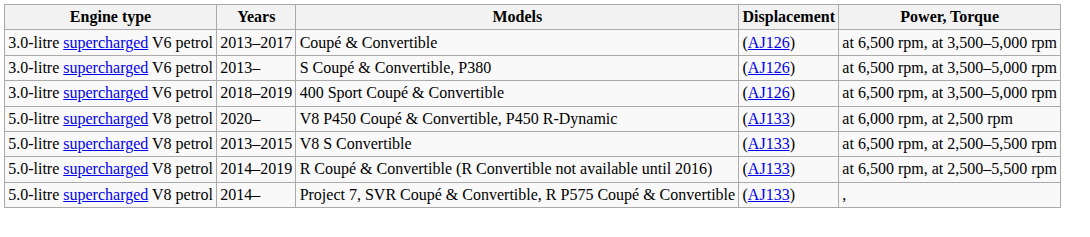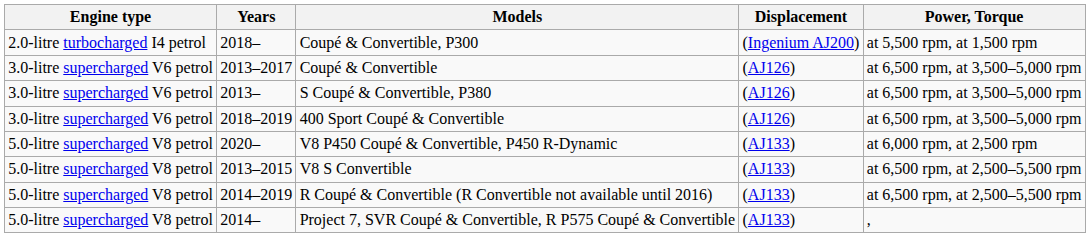 <table class="wikitable">
 <tr>
 <th>Engine type</th>
 <th>Years</th>
 <th>Models</th>
 <th>Displacement</th>
 <th>Power, Torque</th>
+</tr>
+<tr>
+<td>2.0-litre <a href='#'>turbocharged</a> I4 petrol</td>
+<td>2018–</td>
+<td>Coupé & Convertible, P300</td>
+<td> (<a href='#'>Ingenium AJ200</a>)</td>
+<td> at 5,500 rpm,  at 1,500 rpm</td>
 </tr>
 <tr>
 <td>3.0-litre <a href='#'>supercharged</a> V6 petrol</td>
 <td>2013–2017</td>
 <td>Coupé & Convertible</td>
 <td> (<a href='#'>AJ126</a>)</td>
 <td> at 6,500 rpm,  at 3,500–5,000 rpm</td>
 </tr>
 <tr>
 <td>3.0-litre <a href='#'>supercharged</a> V6 petrol</td>
 <td>2013–</td>
 <td>S Coupé & Convertible, P380</td>
 <td> (<a href='#'>AJ126</a>)</td>
 <td> at 6,500 rpm,  at 3,500–5,000 rpm</td>
 </tr>
 <tr>
 <td>3.0-litre <a href='#'>supercharged</a> V6 petrol</td>
 <td>2018–2019</td>
 <td>400 Sport Coupé & Convertible</td>
 <td> (<a href='#'>AJ126</a>)</td>
 <td> at 6,500 rpm,  at 3,500–5,000 rpm</td>
 </tr>
 <tr>
 <td>5.0-litre <a href='#'>supercharged</a> V8 petrol</td>
 <td>2020–</td>
 <td>V8 P450 Coupé & Convertible, P450 R-Dynamic</td>
 <td> (<a href='#'>AJ133</a>)</td>
 <td> at 6,000 rpm,  at 2,500 rpm</td>
 </tr>
 <tr>
 <td>5.0-litre <a href='#'>supercharged</a> V8 petrol</td>
 <td>2013–2015</td>
 <td>V8 S Convertible</td>
 <td> (<a href='#'>AJ133</a>)</td>
 <td> at 6,500 rpm,  at 2,500–5,500 rpm</td>
 </tr>
 <tr>
 <td>5.0-litre <a href='#'>supercharged</a> V8 petrol</td>
 <td>2014–2019</td>
 <td>R Coupé & Convertible (R Convertible not available until 2016)</td>
 <td> (<a href='#'>AJ133</a>)</td>
 <td> at 6,500 rpm,  at 2,500–5,500 rpm</td>
 </tr>
 <tr>
 <td>5.0-litre <a href='#'>supercharged</a> V8 petrol</td>
 <td>2014–</td>
 <td>Project 7, SVR Coupé & Convertible, R P575 Coupé & Convertible</td>
 <td> (<a href='#'>AJ133</a>)</td>
 <td>, </td>
 </tr>
 </table>
